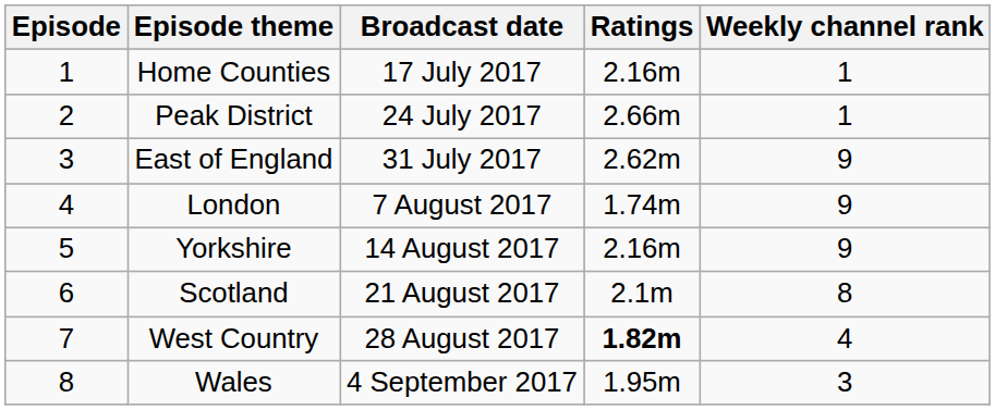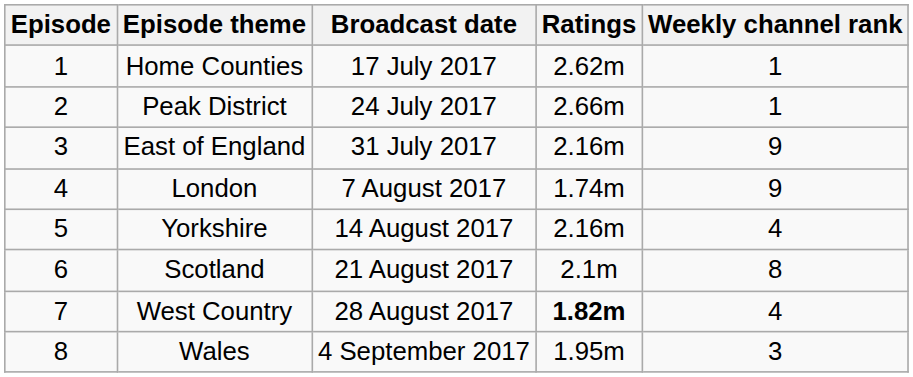 <table class="wikitable" style="text-align:center;">
 <tr>
 <th>Episode</th>
 <th>Episode theme</th>
 <th>Broadcast date</th>
 <th>Ratings</th>
 <th>Weekly channel rank</th>
 </tr>
 <tr>
 <td>1</td>
 <td>Home Counties</td>
 <td>17 July 2017</td>
-<td>2.16m</td>
+<td>2.62m</td>
 <td>1</td>
 </tr>
 <tr>
 <td>2</td>
 <td>Peak District</td>
 <td>24 July 2017</td>
 <td>2.66m</td>
 <td>1</td>
 </tr>
 <tr>
 <td>3</td>
 <td>East of England</td>
 <td>31 July 2017</td>
-<td>2.62m</td>
+<td>2.16m</td>
 <td>9</td>
 </tr>
 <tr>
 <td>4</td>
 <td>London</td>
 <td>7 August 2017</td>
 <td>1.74m</td>
 <td>9</td>
 </tr>
 <tr>
 <td>5</td>
 <td>Yorkshire</td>
 <td>14 August 2017</td>
 <td>2.16m</td>
-<td>9</td>
+<td>4</td>
 </tr>
 <tr>
 <td>6</td>
 <td>Scotland</td>
 <td>21 August 2017</td>
 <td>2.1m</td>
 <td>8</td>
 </tr>
 <tr>
 <td>7</td>
 <td>West Country</td>
 <td>28 August 2017</td>
 <td><strong>1.82m</strong></td>
 <td>4</td>
 </tr>
 <tr>
 <td>8</td>
 <td>Wales</td>
 <td>4 September 2017</td>
 <td>1.95m</td>
 <td>3</td>
 </tr>
 </table>
